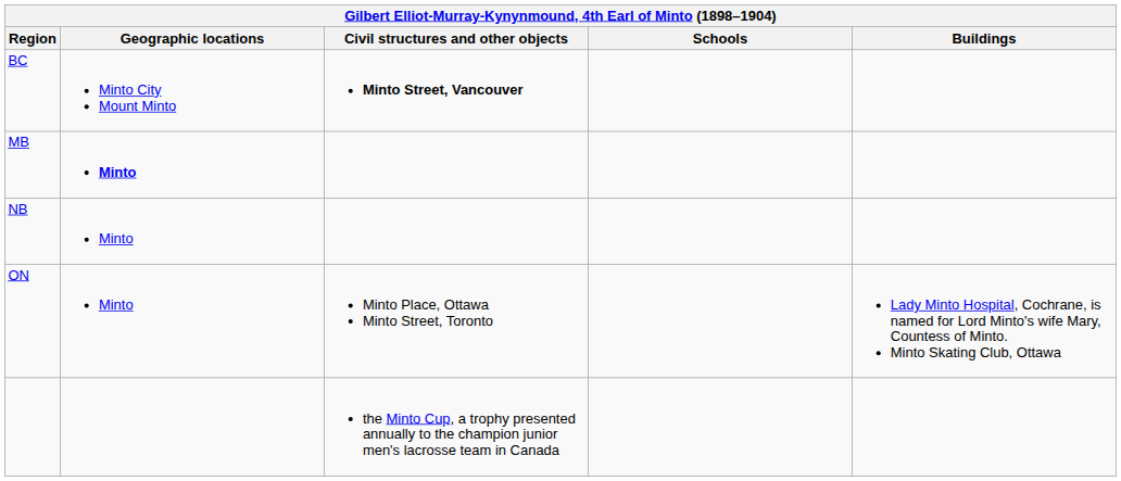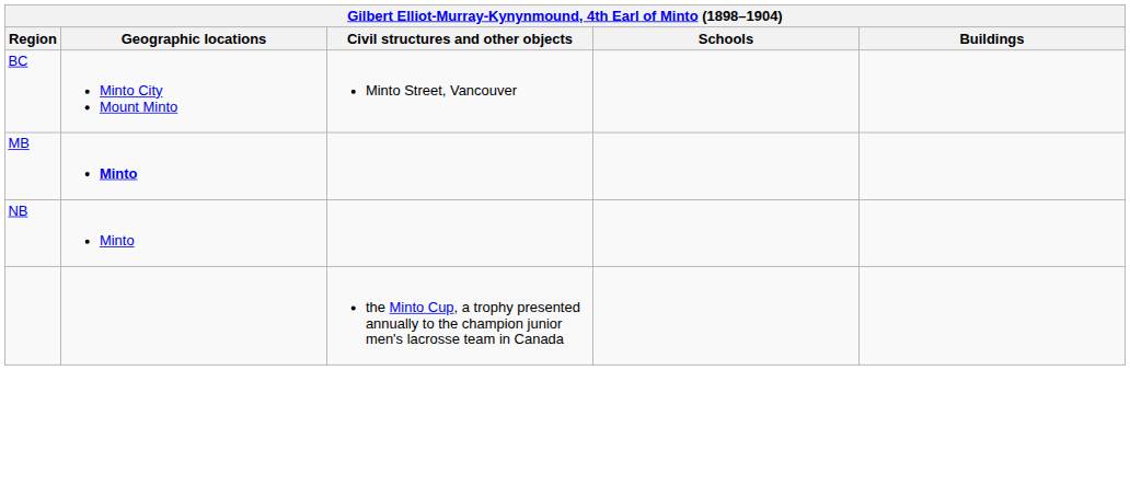 <table class="wikitable" width="100%">
 <tr>
 <th colspan="5"> <a href='#'>Gilbert Elliot-Murray-Kynynmound, 4th Earl of Minto</a> (1898–1904)</th>
 </tr>
 <tr>
 <th width="5%">Region</th>
 <th width="23.75%">Geographic locations</th>
 <th width="23.75%">Civil structures and other objects</th>
 <th width="23.75%">Schools</th>
 <th width="23.75%">Buildings</th>
 </tr>
 <tr>
 <td align=left valign=top> <a href='#'>BC</a></td>
 <td align=left valign=top><br><ul><li><a href='#'>Minto City</a></li><li><a href='#'>Mount Minto</a></li></ul></td>
-<td align=left valign=top><strong><br><ul><li>Minto Street, Vancouver</li></ul></strong></td>
+<td align=left valign=top><br><ul><li>Minto Street, Vancouver</li></ul></td>
 <td></td>
 <td></td>
 </tr>
 <tr>
 <td align=left valign=top> <a href='#'>MB</a></td>
 <td align=left valign=top><strong><br><ul><li><a href='#'>Minto</a></li></ul></strong></td>
 <td></td>
 <td></td>
 <td></td>
 </tr>
 <tr>
 <td align=left valign=top> <a href='#'>NB</a></td>
 <td align=left valign=top><br><ul><li><a href='#'>Minto</a></li></ul></td>
 <td></td>
 <td></td>
 <td></td>
 </tr>
 <tr>
-<td align=left valign=top> <a href='#'>ON</a></td>
-<td align=left valign=top><br><ul><li><a href='#'>Minto</a></li></ul></td>
-<td align=left valign=top><br><ul><li>Minto Place, Ottawa</li><li>Minto Street, Toronto</li></ul></td>
-<td></td>
-<td align=left valign=top><br><ul><li><a href='#'>Lady Minto Hospital</a>, Cochrane, is named for Lord Minto's wife Mary, Countess of Minto.</li><li>Minto Skating Club, Ottawa</li></ul></td>
-</tr>
-<tr>
 <td></td>
 <td></td>
 <td align=left valign=top><br><ul><li>the <a href='#'>Minto Cup</a>, a trophy presented annually to the champion junior men's lacrosse team in Canada</li></ul></td>
 <td></td>
 <td></td>
 </tr>
 </table>
